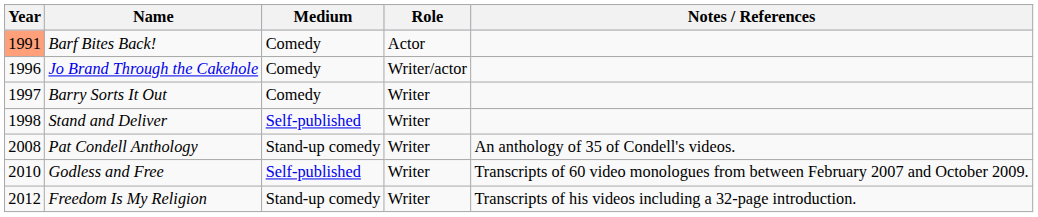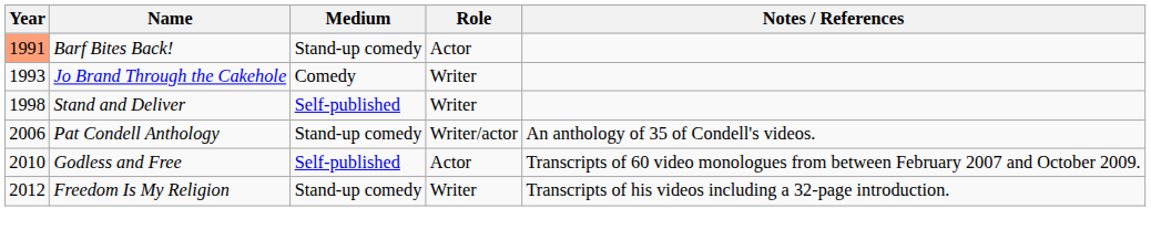 <table class="wikitable">
 <tr style="background:#b0c4de; text-align:center;">
 <th>Year</th>
 <th>Name</th>
 <th>Medium</th>
 <th>Role</th>
 <th>Notes / References</th>
 </tr>
 <tr>
 <td style="background: lightsalmon;">1991</td>
 <td><em>Barf Bites Back!</em></td>
-<td>Comedy</td>
+<td>Stand-up comedy</td>
 <td>Actor</td>
 <td></td>
 </tr>
 <tr>
-<td>1996</td>
+<td>1993</td>
 <td><em><a href='#'>Jo Brand Through the Cakehole</a></em></td>
 <td>Comedy</td>
-<td>Writer/actor</td>
-</tr>
-<tr>
-<td>1997</td>
-<td><em>Barry Sorts It Out</em></td>
-<td>Comedy</td>
 <td>Writer</td>
-<td></td>
 </tr>
 <tr>
 <td>1998</td>
 <td><em>Stand and Deliver</em></td>
 <td><a href='#'>Self-published</a></td>
 <td>Writer</td>
 <td></td>
 </tr>
 <tr>
-<td>2008</td>
+<td>2006</td>
 <td><em>Pat Condell Anthology</em></td>
 <td>Stand-up comedy</td>
-<td>Writer</td>
+<td>Writer/actor</td>
 <td>An anthology of 35 of Condell's videos.</td>
 </tr>
 <tr>
 <td>2010</td>
 <td><em>Godless and Free</em></td>
 <td><a href='#'>Self-published</a></td>
-<td>Writer</td>
+<td>Actor</td>
 <td>Transcripts of 60 video monologues from between February 2007 and October 2009.</td>
 </tr>
 <tr>
 <td>2012</td>
 <td><em>Freedom Is My Religion</em></td>
 <td>Stand-up comedy</td>
 <td>Writer</td>
 <td>Transcripts of his videos including a 32-page introduction.</td>
 </tr>
 </table>
